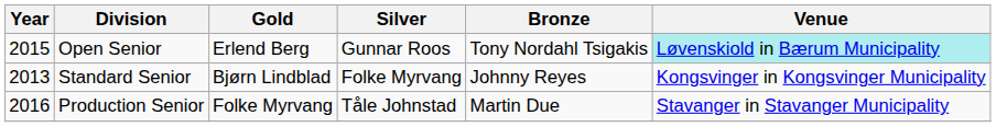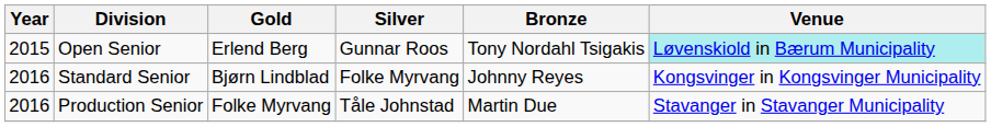 <table class="wikitable sortable" style="text-align: left;">
 <tr>
 <th>Year</th>
 <th>Division</th>
 <th> Gold</th>
 <th> Silver</th>
 <th> Bronze</th>
 <th>Venue</th>
 </tr>
 <tr>
 <td>2015</td>
 <td>Open Senior</td>
 <td>Erlend Berg</td>
 <td>Gunnar Roos</td>
 <td>Tony Nordahl Tsigakis</td>
 <td style="background: paleturquoise;"><a href='#'>Løvenskiold</a> in <a href='#'>Bærum Municipality</a></td>
 </tr>
 <tr>
-<td>2013</td>
+<td>2016</td>
 <td>Standard Senior</td>
 <td>Bjørn Lindblad</td>
 <td>Folke Myrvang</td>
 <td>Johnny Reyes</td>
 <td><a href='#'>Kongsvinger</a> in <a href='#'>Kongsvinger Municipality</a></td>
 </tr>
 <tr>
 <td>2016</td>
 <td>Production Senior</td>
 <td>Folke Myrvang</td>
 <td>Tåle Johnstad</td>
 <td>Martin Due</td>
 <td><a href='#'>Stavanger</a> in <a href='#'>Stavanger Municipality</a></td>
 </tr>
 <tr>
 </tr>
 </table>
